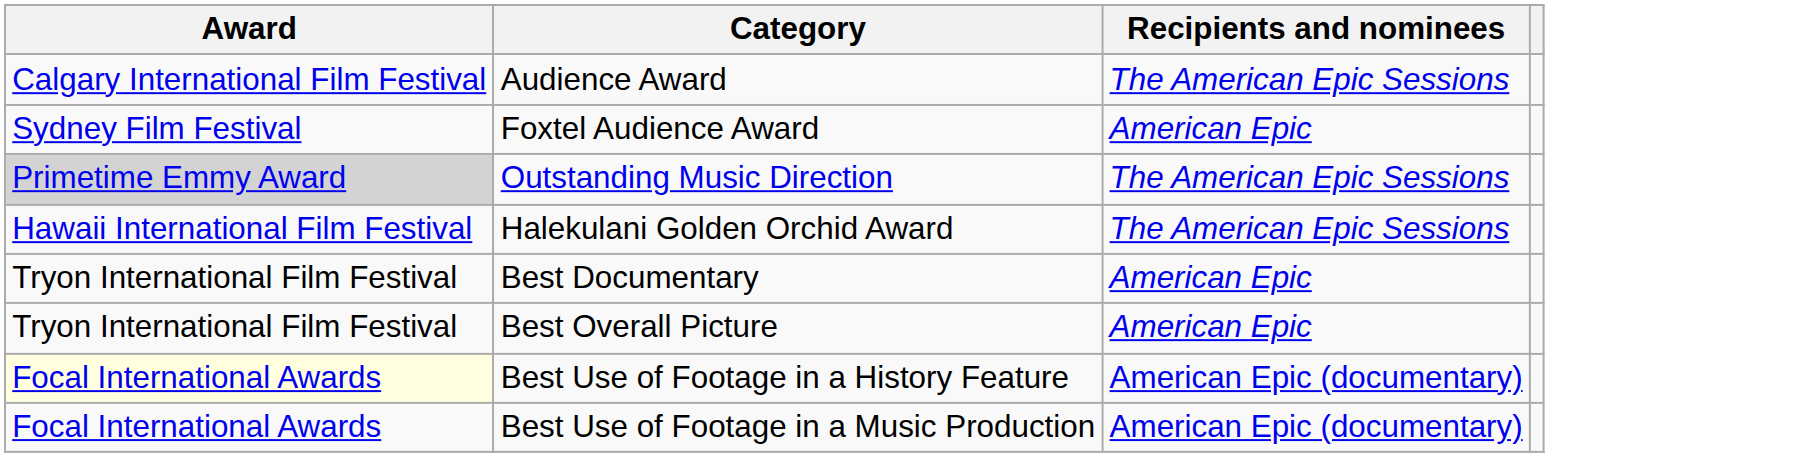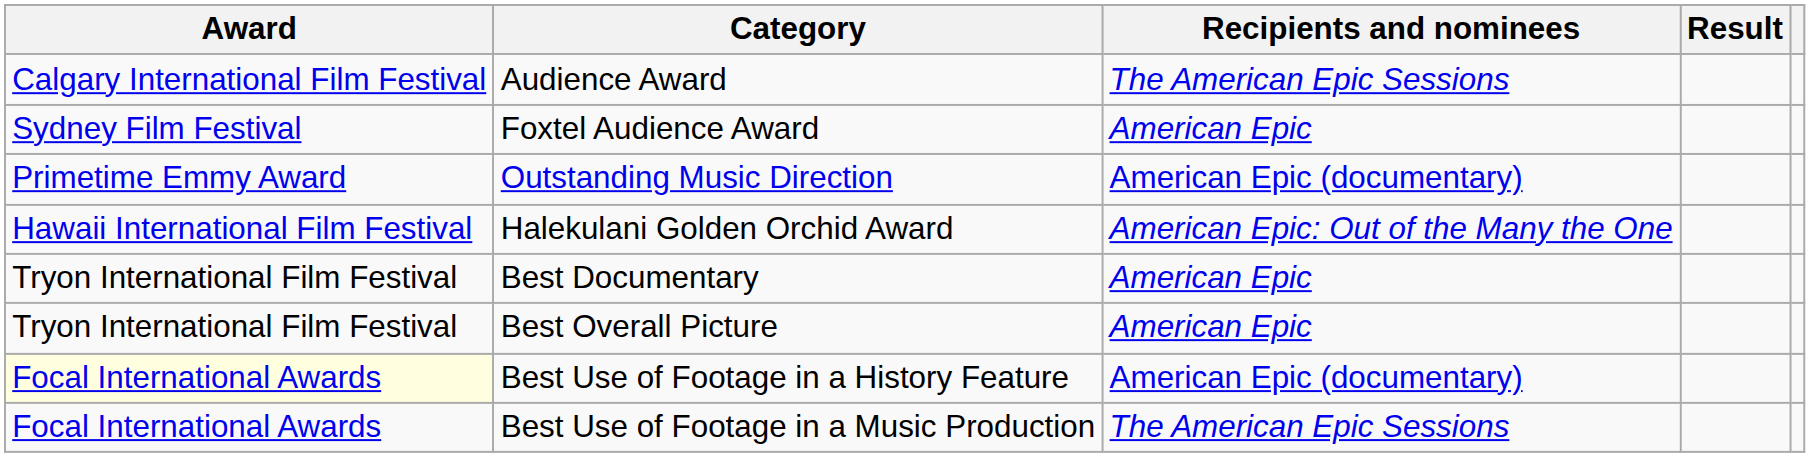 <table class="wikitable">
 <tr style="background:#ccc; text-align:center;">
 <th>Award</th>
 <th>Category</th>
 <th>Recipients and nominees</th>
+<th>Result</th>
 <th></th>
 </tr>
 <tr>
 <td><a href='#'>Calgary International Film Festival</a></td>
 <td>Audience Award</td>
 <td><em><a href='#'>The American Epic Sessions</a></em></td>
+<td></td>
 <td style="text-align:center;"></td>
 </tr>
 <tr>
 <td><a href='#'>Sydney Film Festival</a></td>
 <td>Foxtel Audience Award</td>
 <td><em><a href='#'>American Epic</a></em></td>
+<td></td>
 <td style="text-align:center;"></td>
 </tr>
 <tr>
-<td style="background: lightgrey;"><a href='#'>Primetime Emmy Award</a></td>
+<td><a href='#'>Primetime Emmy Award</a></td>
 <td><a href='#'>Outstanding Music Direction</a></td>
-<td><em><a href='#'>The American Epic Sessions</a></em></td>
+<td><a href='#'>American Epic (documentary)</a></td>
+<td></td>
 <td style="text-align:center;"></td>
 </tr>
 <tr>
 <td><a href='#'>Hawaii International Film Festival</a></td>
 <td>Halekulani Golden Orchid Award</td>
-<td><em><a href='#'>The American Epic Sessions</a></em></td>
+<td><em><a href='#'>American Epic: Out of the Many the One</a></em></td>
+<td></td>
 <td style="text-align:center;"></td>
 </tr>
 <tr>
 <td>Tryon International Film Festival</td>
 <td>Best Documentary</td>
 <td><em><a href='#'>American Epic</a></em></td>
+<td></td>
 <td style="text-align:center;"></td>
 </tr>
 <tr>
 <td>Tryon International Film Festival</td>
 <td>Best Overall Picture</td>
 <td><em><a href='#'>American Epic</a></em></td>
+<td></td>
 <td style="text-align:center;"></td>
 </tr>
 <tr>
 <td style="background: lightyellow;"><a href='#'>Focal International Awards</a></td>
 <td>Best Use of Footage in a History Feature</td>
 <td><a href='#'>American Epic (documentary)</a></td>
+<td></td>
 <td style="text-align:center;"></td>
 </tr>
 <tr>
 <td><a href='#'>Focal International Awards</a></td>
 <td>Best Use of Footage in a Music Production</td>
-<td><a href='#'>American Epic (documentary)</a></td>
+<td><em><a href='#'>The American Epic Sessions</a></em></td>
+<td></td>
 <td style="text-align:center;"></td>
 </tr>
 </table>
